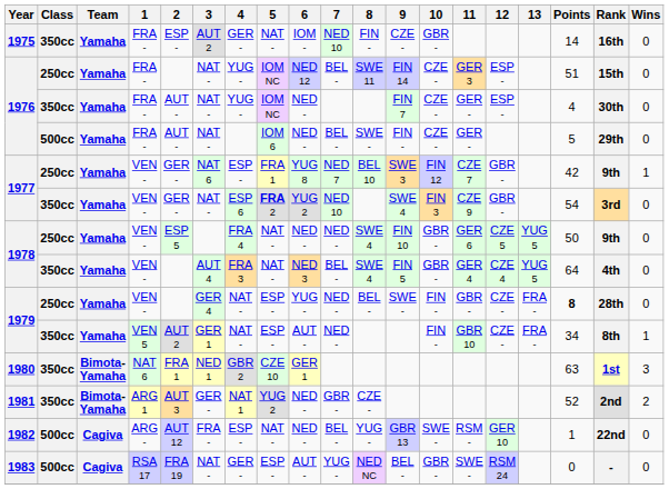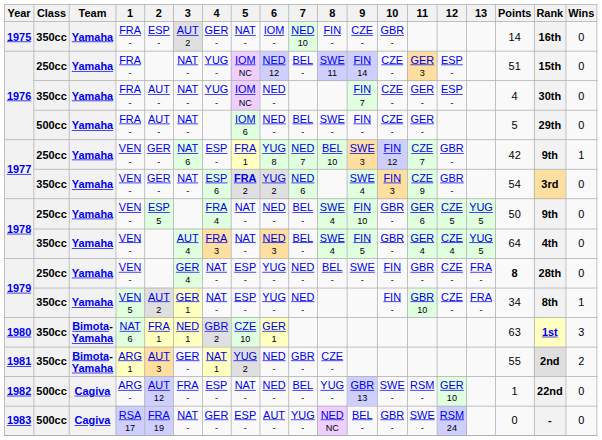 <table class="wikitable" style="text-align:center; font-size:95%">
 <tr>
 <th>Year</th>
 <th>Class</th>
 <th>Team</th>
 <th>1</th>
 <th>2</th>
 <th>3</th>
 <th>4</th>
 <th>5</th>
 <th>6</th>
 <th>7</th>
 <th>8</th>
 <th>9</th>
 <th>10</th>
 <th>11</th>
 <th>12</th>
 <th>13</th>
 <th>Points</th>
 <th>Rank</th>
 <th>Wins</th>
 </tr>
 <tr>
 <th><a href='#'>1975</a></th>
 <th>350cc</th>
 <th><a href='#'>Yamaha</a></th>
 <td><a href='#'>FRA</a><br><small>-</small></td>
 <td><a href='#'>ESP</a><br><small>-</small></td>
 <td style="background:#DFDFDF;"><a href='#'>AUT</a><br><small>2</small></td>
 <td><a href='#'>GER</a><br><small>-</small></td>
 <td><a href='#'>NAT</a><br><small>-</small></td>
 <td><a href='#'>IOM</a><br><small>-</small></td>
 <td style="background:#DFFFDF;"><a href='#'>NED</a><br><small>10</small></td>
 <td><a href='#'>FIN</a><br><small>-</small></td>
 <td><a href='#'>CZE</a><br><small>-</small></td>
 <td><a href='#'>GBR</a><br><small>-</small></td>
 <td></td>
 <td></td>
 <td></td>
 <td>14</td>
 <th>16th</th>
 <td>0</td>
 </tr>
 <tr>
 <th rowspan=3><a href='#'>1976</a></th>
 <th>250cc</th>
 <th><a href='#'>Yamaha</a></th>
 <td><a href='#'>FRA</a><br><small>-</small></td>
 <td></td>
 <td><a href='#'>NAT</a><br><small>-</small></td>
 <td><a href='#'>YUG</a><br><small>-</small></td>
 <td style="background:#EFCFFF;"><a href='#'>IOM</a><br><small>NC</small></td>
 <td style="background:#CFCFFF;"><a href='#'>NED</a><br><small>12</small></td>
 <td><a href='#'>BEL</a><br><small>-</small></td>
 <td style="background:#CFCFFF;"><a href='#'>SWE</a><br><small>11</small></td>
 <td style="background:#CFCFFF;"><a href='#'>FIN</a><br><small>14</small></td>
 <td><a href='#'>CZE</a><br><small>-</small></td>
 <td style="background:#FFDF9F;"><a href='#'>GER</a><br><small>3</small></td>
 <td><a href='#'>ESP</a><br><small>-</small></td>
 <td></td>
 <td>51</td>
 <th>15th</th>
 <td>0</td>
 </tr>
 <tr>
 <th>350cc</th>
 <th><a href='#'>Yamaha</a></th>
 <td><a href='#'>FRA</a><br><small>-</small></td>
 <td><a href='#'>AUT</a><br><small>-</small></td>
 <td><a href='#'>NAT</a><br><small>-</small></td>
 <td><a href='#'>YUG</a><br><small>-</small></td>
 <td style="background:#EFCFFF;"><a href='#'>IOM</a><br><small>NC</small></td>
 <td><a href='#'>NED</a><br><small>-</small></td>
 <td></td>
 <td></td>
 <td style="background:#DFFFDF;"><a href='#'>FIN</a><br><small>7</small></td>
 <td><a href='#'>CZE</a><br><small>-</small></td>
 <td><a href='#'>GER</a><br><small>-</small></td>
 <td><a href='#'>ESP</a><br><small>-</small></td>
 <td></td>
 <td>4</td>
 <th>30th</th>
 <td>0</td>
 </tr>
 <tr>
 <th>500cc</th>
 <th><a href='#'>Yamaha</a></th>
 <td><a href='#'>FRA</a><br><small>-</small></td>
 <td><a href='#'>AUT</a><br><small>-</small></td>
 <td><a href='#'>NAT</a><br><small>-</small></td>
 <td></td>
 <td style="background:#DFFFDF;"><a href='#'>IOM</a><br><small>6</small></td>
 <td><a href='#'>NED</a><br><small>-</small></td>
 <td><a href='#'>BEL</a><br><small>-</small></td>
 <td><a href='#'>SWE</a><br><small>-</small></td>
 <td><a href='#'>FIN</a><br><small>-</small></td>
 <td><a href='#'>CZE</a><br><small>-</small></td>
 <td><a href='#'>GER</a><br><small>-</small></td>
 <td></td>
 <td></td>
 <td>5</td>
 <th>29th</th>
 <td>0</td>
 </tr>
 <tr>
 <th rowspan=2><a href='#'>1977</a></th>
 <th>250cc</th>
 <th><a href='#'>Yamaha</a></th>
 <td><a href='#'>VEN</a><br><small>-</small></td>
 <td><a href='#'>GER</a><br><small>-</small></td>
 <td style="background:#DFFFDF;"><a href='#'>NAT</a><br><small>6</small></td>
 <td><a href='#'>ESP</a><br><small>-</small></td>
 <td style="background:#FFFFBF;"><a href='#'>FRA</a><br><small>1</small></td>
 <td style="background:#DFFFDF;"><a href='#'>YUG</a><br><small>8</small></td>
 <td style="background:#DFFFDF;"><a href='#'>NED</a><br><small>7</small></td>
 <td style="background:#DFFFDF;"><a href='#'>BEL</a><br><small>10</small></td>
 <td style="background:#FFDF9F;"><a href='#'>SWE</a><br><small>3</small></td>
 <td style="background:#CFCFFF;"><a href='#'>FIN</a><br><small>12</small></td>
 <td style="background:#DFFFDF;"><a href='#'>CZE</a><br><small>7</small></td>
 <td><a href='#'>GBR</a><br><small>-</small></td>
 <td></td>
 <td>42</td>
 <th>9th</th>
 <td>1</td>
 </tr>
 <tr>
 <th>350cc</th>
 <th><a href='#'>Yamaha</a></th>
 <td><a href='#'>VEN</a><br><small>-</small></td>
 <td><a href='#'>GER</a><br><small>-</small></td>
 <td><a href='#'>NAT</a><br><small>-</small></td>
 <td style="background:#DFFFDF;"><a href='#'>ESP</a><br><small>6</small></td>
 <td style="background:#DFDFDF;"><strong><a href='#'>FRA</a></strong><br><small>2</small></td>
 <td style="background:#DFDFDF;"><a href='#'>YUG</a><br><small>2</small></td>
-<td style="background:#DFFFDF;"><a href='#'>NED</a><br><small>10</small></td>
+<td style="background:#DFFFDF;"><a href='#'>NED</a><br><small>6</small></td>
 <td></td>
 <td style="background:#DFFFDF;"><a href='#'>SWE</a><br><small>4</small></td>
 <td style="background:#FFDF9F;"><a href='#'>FIN</a><br><small>3</small></td>
 <td style="background:#DFFFDF;"><a href='#'>CZE</a><br><small>9</small></td>
 <td><a href='#'>GBR</a><br><small>-</small></td>
 <td></td>
 <td>54</td>
 <td style="background:#FFDF9F;"><strong>3rd</strong></td>
 <td>0</td>
 </tr>
 <tr>
 <th rowspan=2><a href='#'>1978</a></th>
 <th>250cc</th>
 <th><a href='#'>Yamaha</a></th>
 <td><a href='#'>VEN</a><br><small>-</small></td>
 <td style="background:#DFFFDF;"><a href='#'>ESP</a><br><small>5</small></td>
 <td></td>
 <td style="background:#DFFFDF;"><a href='#'>FRA</a><br><small>4</small></td>
 <td><a href='#'>NAT</a><br><small>-</small></td>
 <td><a href='#'>NED</a><br><small>-</small></td>
-<td><a href='#'>NED</a><br><small>-</small></td>
+<td><a href='#'>BEL</a><br><small>-</small></td>
 <td style="background:#DFFFDF;"><a href='#'>SWE</a><br><small>4</small></td>
 <td style="background:#DFFFDF;"><a href='#'>FIN</a><br><small>10</small></td>
 <td><a href='#'>GBR</a><br><small>-</small></td>
 <td style="background:#DFFFDF;"><a href='#'>GER</a><br><small>6</small></td>
 <td style="background:#DFFFDF;"><a href='#'>CZE</a><br><small>5</small></td>
 <td style="background:#DFFFDF;"><a href='#'>YUG</a><br><small>5</small></td>
 <td>50</td>
 <th>9th</th>
 <td>0</td>
 </tr>
 <tr>
 <th>350cc</th>
 <th><a href='#'>Yamaha</a></th>
 <td><a href='#'>VEN</a><br><small>-</small></td>
 <td></td>
 <td style="background:#DFFFDF;"><a href='#'>AUT</a><br><small>4</small></td>
 <td style="background:#FFDF9F;"><a href='#'>FRA</a><br><small>3</small></td>
 <td><a href='#'>NAT</a><br><small>-</small></td>
 <td style="background:#FFDF9F;"><a href='#'>NED</a><br><small>3</small></td>
 <td><a href='#'>BEL</a><br><small>-</small></td>
 <td style="background:#DFFFDF;"><a href='#'>SWE</a><br><small>4</small></td>
 <td style="background:#DFFFDF;"><a href='#'>FIN</a><br><small>5</small></td>
 <td><a href='#'>GBR</a><br><small>-</small></td>
 <td style="background:#DFFFDF;"><a href='#'>GER</a><br><small>4</small></td>
 <td style="background:#DFFFDF;"><a href='#'>CZE</a><br><small>4</small></td>
 <td style="background:#DFFFDF;"><a href='#'>YUG</a><br><small>5</small></td>
 <td>64</td>
 <th>4th</th>
 <td>0</td>
 </tr>
 <tr>
 <th rowspan=2><a href='#'>1979</a></th>
 <th>250cc</th>
 <th><a href='#'>Yamaha</a></th>
 <td><a href='#'>VEN</a><br><small>-</small></td>
 <td></td>
 <td style="background:#DFFFDF;"><a href='#'>GER</a><br><small>4</small></td>
 <td><a href='#'>NAT</a><br><small>-</small></td>
 <td><a href='#'>ESP</a><br><small>-</small></td>
 <td><a href='#'>YUG</a><br><small>-</small></td>
 <td><a href='#'>NED</a><br><small>-</small></td>
 <td><a href='#'>BEL</a><br><small>-</small></td>
 <td><a href='#'>SWE</a><br><small>-</small></td>
 <td><a href='#'>FIN</a><br><small>-</small></td>
 <td><a href='#'>GBR</a><br><small>-</small></td>
 <td><a href='#'>CZE</a><br><small>-</small></td>
 <td><a href='#'>FRA</a><br><small>-</small></td>
 <td><strong>8</strong></td>
 <th>28th</th>
 <td>0</td>
 </tr>
 <tr>
 <th>350cc</th>
 <th><a href='#'>Yamaha</a></th>
 <td style="background:#DFFFDF;"><a href='#'>VEN</a><br><small>5</small></td>
 <td style="background:#DFDFDF;"><a href='#'>AUT</a><br><small>2</small></td>
 <td style="background:#FFFFBF;"><a href='#'>GER</a><br><small>1</small></td>
 <td><a href='#'>NAT</a><br><small>-</small></td>
 <td><a href='#'>ESP</a><br><small>-</small></td>
-<td><a href='#'>AUT</a><br><small>-</small></td>
+<td><a href='#'>YUG</a><br><small>-</small></td>
 <td><a href='#'>NED</a><br><small>-</small></td>
 <td></td>
 <td></td>
 <td><a href='#'>FIN</a><br><small>-</small></td>
 <td style="background:#DFFFDF;"><a href='#'>GBR</a><br><small>10</small></td>
 <td><a href='#'>CZE</a><br><small>-</small></td>
 <td><a href='#'>FRA</a><br><small>-</small></td>
 <td>34</td>
 <th>8th</th>
 <td>1</td>
 </tr>
 <tr>
 <th><a href='#'>1980</a></th>
 <th>350cc</th>
 <th><a href='#'>Bimota</a>-<a href='#'>Yamaha</a></th>
 <td style="background:#DFFFDF;"><a href='#'>NAT</a><br><small>6</small></td>
 <td style="background:#FFFFBF;"><a href='#'>FRA</a><br><small>1</small></td>
 <td style="background:#FFFFBF;"><a href='#'>NED</a><br><small>1</small></td>
 <td style="background:#DFDFDF;"><a href='#'>GBR</a><br><small>2</small></td>
 <td style="background:#DFFFDF;"><a href='#'>CZE</a><br><small>10</small></td>
 <td style="background:#FFFFBF;"><a href='#'>GER</a><br><small>1</small></td>
 <td></td>
 <td></td>
 <td></td>
 <td></td>
 <td></td>
 <td></td>
 <td></td>
 <td>63</td>
 <td style="background:#FFFFBF;"><strong><a href='#'>1st</a></strong></td>
 <td>3</td>
 </tr>
 <tr>
 <th><a href='#'>1981</a></th>
 <th>350cc</th>
 <th><a href='#'>Bimota</a>-<a href='#'>Yamaha</a></th>
 <td style="background:#FFFFBF;"><a href='#'>ARG</a><br><small>1</small></td>
 <td style="background:#FFDF9F;"><a href='#'>AUT</a><br><small>3</small></td>
 <td><a href='#'>GER</a><br><small>-</small></td>
 <td style="background:#FFFFBF;"><a href='#'>NAT</a><br><small>1</small></td>
 <td style="background:#DFDFDF;"><a href='#'>YUG</a><br><small>2</small></td>
 <td><a href='#'>NED</a><br><small>-</small></td>
 <td><a href='#'>GBR</a><br><small>-</small></td>
 <td><a href='#'>CZE</a><br><small>-</small></td>
 <td></td>
 <td></td>
 <td></td>
 <td></td>
 <td></td>
-<td>52</td>
+<td>55</td>
 <td style="background:#DFDFDF;"><strong>2nd</strong></td>
 <td>2</td>
 </tr>
 <tr>
 <th><a href='#'>1982</a></th>
 <th>500cc</th>
 <th><a href='#'>Cagiva</a></th>
 <td><a href='#'>ARG</a><br><small>-</small></td>
 <td style="background:#CFCFFF;"><a href='#'>AUT</a><br><small>12</small></td>
 <td><a href='#'>FRA</a><br><small>-</small></td>
 <td><a href='#'>ESP</a><br><small>-</small></td>
 <td><a href='#'>NAT</a><br><small>-</small></td>
 <td><a href='#'>NED</a><br><small>-</small></td>
 <td><a href='#'>BEL</a><br><small>-</small></td>
 <td><a href='#'>YUG</a><br><small>-</small></td>
 <td style="background:#CFCFFF;"><a href='#'>GBR</a><br><small>13</small></td>
 <td><a href='#'>SWE</a><br><small>-</small></td>
 <td><a href='#'>RSM</a><br><small>-</small></td>
 <td style="background:#DFFFDF;"><a href='#'>GER</a><br><small>10</small></td>
 <td></td>
 <td>1</td>
 <th>22nd</th>
 <td>0</td>
 </tr>
 <tr>
 <th><a href='#'>1983</a></th>
 <th>500cc</th>
 <th><a href='#'>Cagiva</a></th>
 <td style="background:#CFCFFF;"><a href='#'>RSA</a><br><small>17</small></td>
 <td style="background:#CFCFFF;"><a href='#'>FRA</a><br><small>19</small></td>
 <td><a href='#'>NAT</a><br><small>-</small></td>
 <td><a href='#'>GER</a><br><small>-</small></td>
 <td><a href='#'>ESP</a><br><small>-</small></td>
 <td><a href='#'>AUT</a><br><small>-</small></td>
 <td><a href='#'>YUG</a><br><small>-</small></td>
 <td style="background:#EFCFFF;"><a href='#'>NED</a><br><small>NC</small></td>
 <td><a href='#'>BEL</a><br><small>-</small></td>
 <td><a href='#'>GBR</a><br><small>-</small></td>
 <td><a href='#'>SWE</a><br><small>-</small></td>
 <td style="background:#CFCFFF;"><a href='#'>RSM</a><br><small>24</small></td>
 <td></td>
 <td>0</td>
 <th>-</th>
 <td>0</td>
 </tr>
 <tr>
 </tr>
 </table>
